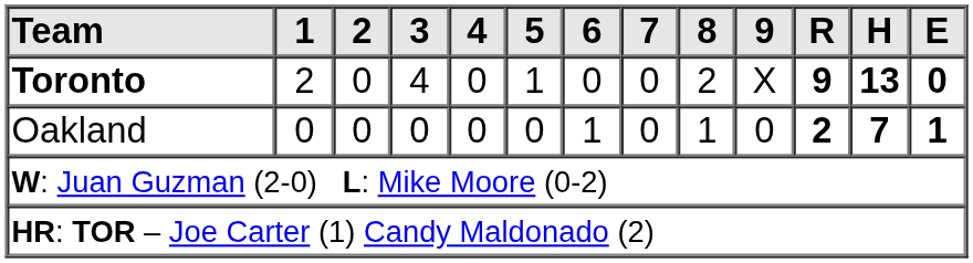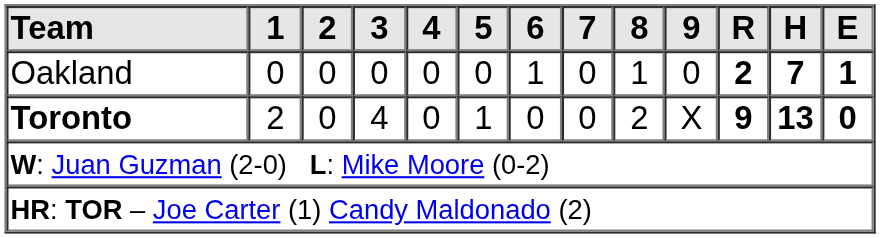 <table border=1 cellspacing=0 width=425 style="margin-left:3em;">
 <tr style="text-align:center; background-color:#e6e6e6;">
 <th align=left width=28%>Team</th>
 <th width=6%>1</th>
 <th width=6%>2</th>
 <th width=6%>3</th>
 <th width=6%>4</th>
 <th width=6%>5</th>
 <th width=6%>6</th>
 <th width=6%>7</th>
 <th width=6%>8</th>
 <th width=6%>9</th>
 <th width=6%>R</th>
 <th width=6%>H</th>
 <th width=6%>E</th>
 </tr>
 <tr style="text-align:center;">
+<td align=left>Oakland</td>
+<td>0</td>
+<td>0</td>
+<td>0</td>
+<td>0</td>
+<td>0</td>
+<td>1</td>
+<td>0</td>
+<td>1</td>
+<td>0</td>
+<td><strong>2</strong></td>
+<td><strong>7</strong></td>
+<td><strong>1</strong></td>
+</tr>
+<tr style="text-align:center;">
 <td align=left><strong>Toronto</strong></td>
 <td>2</td>
 <td>0</td>
 <td>4</td>
 <td>0</td>
 <td>1</td>
 <td>0</td>
 <td>0</td>
 <td>2</td>
 <td>X</td>
 <td><strong>9</strong></td>
 <td><strong>13</strong></td>
 <td><strong>0</strong></td>
 </tr>
-<tr style="text-align:center;">
-<td align=left>Oakland</td>
-<td>0</td>
-<td>0</td>
-<td>0</td>
-<td>0</td>
-<td>0</td>
-<td>1</td>
-<td>0</td>
-<td>1</td>
-<td>0</td>
-<td><strong>2</strong></td>
-<td><strong>7</strong></td>
-<td><strong>1</strong></td>
-</tr>
 <tr style="text-align:left;">
 <td colspan=13><small><strong>W</strong>: <a href='#'>Juan Guzman</a> (2-0)   <strong>L</strong>: <a href='#'>Mike Moore</a> (0-2)</small></td>
 </tr>
 <tr style="text-align:left;">
 <td colspan=13><small><strong>HR</strong>: <strong>TOR</strong> – <a href='#'>Joe Carter</a> (1) <a href='#'>Candy Maldonado</a> (2)</small></td>
 </tr>
 </table>
